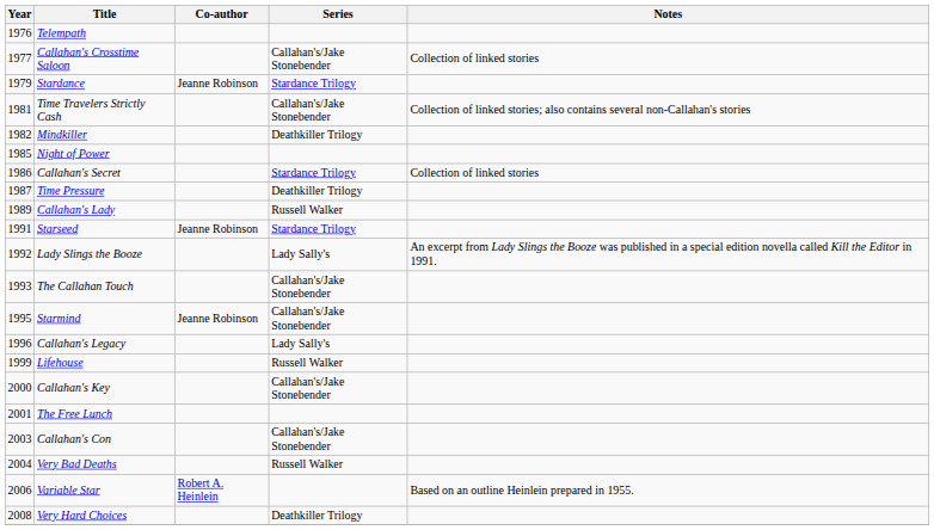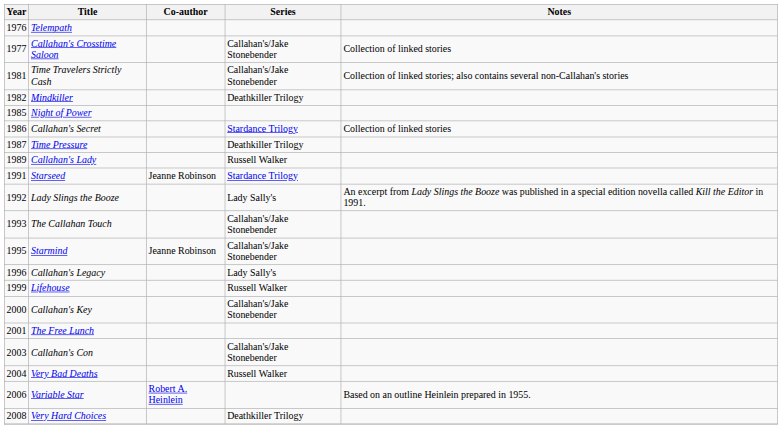 <table class="sortable wikitable">
 <tr>
 <th>Year</th>
 <th>Title</th>
 <th>Co-author</th>
 <th>Series</th>
 <th>Notes</th>
 </tr>
 <tr>
 <td>1976</td>
 <td><em><a href='#'>Telempath</a></em></td>
 <td></td>
 <td></td>
 <td></td>
 </tr>
 <tr>
 <td>1977</td>
 <td><em><a href='#'>Callahan's Crosstime Saloon</a></em></td>
 <td></td>
 <td>Callahan's/Jake Stonebender</td>
 <td>Collection of linked stories</td>
-</tr>
-<tr>
-<td>1979</td>
-<td><em><a href='#'>Stardance</a></em></td>
-<td>Jeanne Robinson</td>
-<td><a href='#'>Stardance Trilogy</a></td>
-<td></td>
 </tr>
 <tr>
 <td>1981</td>
 <td><em>Time Travelers Strictly Cash</em></td>
 <td></td>
 <td>Callahan's/Jake Stonebender</td>
 <td>Collection of linked stories; also contains several non-Callahan's stories</td>
 </tr>
 <tr>
 <td>1982</td>
 <td><em><a href='#'>Mindkiller</a></em></td>
 <td></td>
 <td>Deathkiller Trilogy</td>
 <td></td>
 </tr>
 <tr>
 <td>1985</td>
 <td><em><a href='#'>Night of Power</a></em></td>
 <td></td>
 <td></td>
 <td></td>
 </tr>
 <tr>
 <td>1986</td>
 <td><em>Callahan's Secret</em></td>
 <td></td>
 <td><a href='#'>Stardance Trilogy</a></td>
 <td>Collection of linked stories</td>
 </tr>
 <tr>
 <td>1987</td>
 <td><em><a href='#'>Time Pressure</a></em></td>
 <td></td>
 <td>Deathkiller Trilogy</td>
 <td></td>
 </tr>
 <tr>
 <td>1989</td>
 <td><em><a href='#'>Callahan's Lady</a></em></td>
 <td></td>
 <td>Russell Walker</td>
 <td></td>
 </tr>
 <tr>
 <td>1991</td>
 <td><em><a href='#'>Starseed</a></em></td>
 <td>Jeanne Robinson</td>
 <td><a href='#'>Stardance Trilogy</a></td>
 <td></td>
 </tr>
 <tr>
 <td>1992</td>
 <td><em>Lady Slings the Booze</em></td>
 <td></td>
 <td>Lady Sally's</td>
 <td>An excerpt from <em>Lady Slings the Booze</em> was published in a special edition novella called <em>Kill the Editor</em> in 1991.</td>
 </tr>
 <tr>
 <td>1993</td>
 <td><em>The Callahan Touch</em></td>
 <td></td>
 <td>Callahan's/Jake Stonebender</td>
 <td></td>
 </tr>
 <tr>
 <td>1995</td>
 <td><em><a href='#'>Starmind</a></em></td>
 <td>Jeanne Robinson</td>
 <td>Callahan's/Jake Stonebender</td>
 <td></td>
 </tr>
 <tr>
 <td>1996</td>
 <td><em>Callahan's Legacy</em></td>
 <td></td>
 <td>Lady Sally's</td>
 <td></td>
 </tr>
 <tr>
 <td>1999</td>
 <td><em><a href='#'>Lifehouse</a></em></td>
 <td></td>
 <td>Russell Walker</td>
 <td></td>
 </tr>
 <tr>
 <td>2000</td>
 <td><em>Callahan's Key</em></td>
 <td></td>
 <td>Callahan's/Jake Stonebender</td>
 <td></td>
 </tr>
 <tr>
 <td>2001</td>
 <td><em><a href='#'>The Free Lunch</a></em></td>
 <td></td>
 <td></td>
 <td></td>
 </tr>
 <tr>
 <td>2003</td>
 <td><em>Callahan's Con</em></td>
 <td></td>
 <td>Callahan's/Jake Stonebender</td>
 <td></td>
 </tr>
 <tr>
 <td>2004</td>
 <td><em><a href='#'>Very Bad Deaths</a></em></td>
 <td></td>
 <td>Russell Walker</td>
 <td></td>
 </tr>
 <tr>
 <td>2006</td>
 <td><em><a href='#'>Variable Star</a></em></td>
 <td><a href='#'>Robert A. Heinlein</a></td>
 <td></td>
 <td>Based on an outline Heinlein prepared in 1955.</td>
 </tr>
 <tr>
 <td>2008</td>
 <td><em><a href='#'>Very Hard Choices</a></em></td>
 <td></td>
 <td>Deathkiller Trilogy</td>
 <td></td>
 </tr>
 <tr>
 </tr>
 </table>
